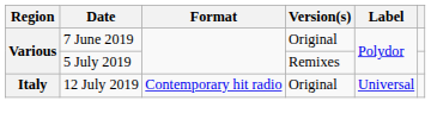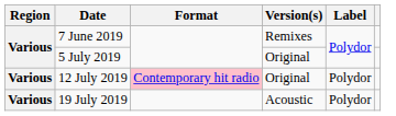 <table class="wikitable plainrowheaders">
 <tr>
 <th scope="col">Region</th>
 <th scope="col">Date</th>
 <th scope="col">Format</th>
 <th scope="col">Version(s)</th>
 <th scope="col">Label</th>
 <th scope="col"></th>
 </tr>
 <tr>
 <th scope="row" rowspan=2>Various</th>
 <td>7 June 2019</td>
 <td rowspan=2></td>
-<td>Original</td>
+<td>Remixes</td>
 <td rowspan=2><a href='#'>Polydor</a></td>
 <td></td>
 </tr>
 <tr>
 <td>5 July 2019</td>
-<td>Remixes</td>
+<td>Original</td>
 <td></td>
 </tr>
 <tr>
-<th scope="row">Italy</th>
+<th scope="row">Various</th>
 <td>12 July 2019</td>
-<td><a href='#'>Contemporary hit radio</a></td>
+<td style="background: pink;"><a href='#'>Contemporary hit radio</a></td>
 <td>Original</td>
-<td><a href='#'>Universal</a></td>
+<td>Polydor</td>
+<td></td>
+</tr>
+<tr>
+<th scope="row">Various</th>
+<td>19 July 2019</td>
+<td></td>
+<td>Acoustic</td>
+<td>Polydor</td>
 <td></td>
 </tr>
 </table>
